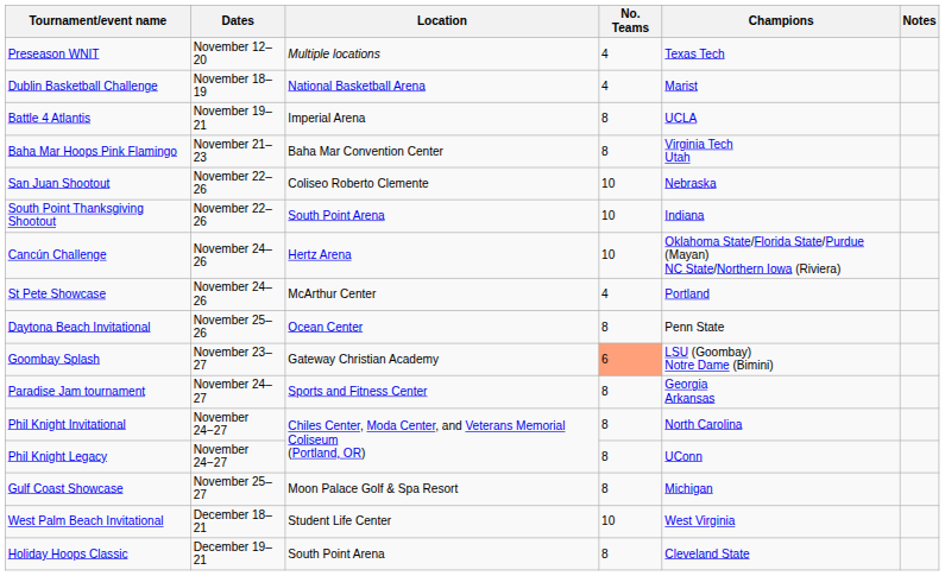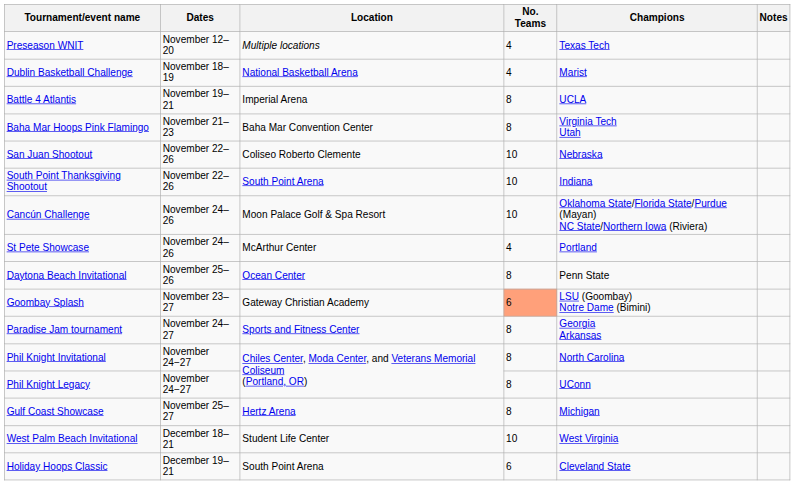 <table class="wikitable sortable wikitable" sortable>
 <tr>
 <th>Tournament/event name</th>
 <th>Dates</th>
 <th>Location</th>
 <th>No. Teams</th>
 <th>Champions</th>
 <th class=unsortable>Notes</th>
 </tr>
 <tr>
 <td><a href='#'>Preseason WNIT</a></td>
 <td>November 12–20</td>
 <td><em>Multiple locations</em></td>
 <td>4</td>
 <td><a href='#'>Texas Tech</a></td>
 <td></td>
 </tr>
 <tr>
 <td><a href='#'>Dublin Basketball Challenge</a></td>
 <td>November 18–19</td>
 <td><a href='#'>National Basketball Arena</a> </td>
 <td>4</td>
 <td><a href='#'>Marist</a></td>
 <td></td>
 </tr>
 <tr>
 <td><a href='#'>Battle 4 Atlantis</a></td>
 <td>November 19–21</td>
 <td>Imperial Arena </td>
 <td>8</td>
 <td><a href='#'>UCLA</a></td>
 <td></td>
 </tr>
 <tr>
 <td><a href='#'>Baha Mar Hoops Pink Flamingo</a></td>
 <td>November 21–23</td>
 <td>Baha Mar Convention Center </td>
 <td>8</td>
 <td><a href='#'>Virginia Tech</a><br><a href='#'>Utah</a></td>
 <td></td>
 </tr>
 <tr>
 <td><a href='#'>San Juan Shootout</a></td>
 <td>November 22–26</td>
 <td>Coliseo Roberto Clemente </td>
 <td>10</td>
 <td><a href='#'>Nebraska</a></td>
 <td></td>
 </tr>
 <tr>
 <td><a href='#'>South Point Thanksgiving Shootout</a></td>
 <td>November 22–26</td>
 <td><a href='#'>South Point Arena</a> </td>
 <td>10</td>
 <td><a href='#'>Indiana</a></td>
 <td></td>
 </tr>
 <tr>
 <td><a href='#'>Cancún Challenge</a></td>
 <td>November 24–26</td>
-<td><a href='#'>Hertz Arena</a> </td>
+<td>Moon Palace Golf & Spa Resort </td>
 <td>10</td>
 <td><a href='#'>Oklahoma State</a>/<a href='#'>Florida State</a>/<a href='#'>Purdue</a> (Mayan)<br><a href='#'>NC State</a>/<a href='#'>Northern Iowa</a> (Riviera)</td>
 <td></td>
 </tr>
 <tr>
 <td><a href='#'>St Pete Showcase</a></td>
 <td>November 24–26</td>
 <td>McArthur Center </td>
 <td>4</td>
 <td><a href='#'>Portland</a></td>
 <td></td>
 </tr>
 <tr>
 <td><a href='#'>Daytona Beach Invitational</a></td>
 <td>November 25–26</td>
 <td><a href='#'>Ocean Center</a> </td>
 <td>8</td>
 <td>Penn State</td>
 <td></td>
 </tr>
 <tr>
 <td><a href='#'>Goombay Splash</a></td>
 <td>November 23–27</td>
 <td>Gateway Christian Academy </td>
 <td style="background: lightsalmon;">6</td>
 <td><a href='#'>LSU</a> (Goombay)<br><a href='#'>Notre Dame</a> (Bimini)</td>
 <td></td>
 </tr>
 <tr>
 <td><a href='#'>Paradise Jam tournament</a></td>
 <td>November 24–27</td>
 <td><a href='#'>Sports and Fitness Center</a> </td>
 <td>8</td>
 <td><a href='#'>Georgia</a><br><a href='#'>Arkansas</a></td>
 <td></td>
 </tr>
 <tr>
 <td><a href='#'>Phil Knight Invitational</a></td>
 <td>November 24−27</td>
 <td rowspan=2><a href='#'>Chiles Center</a>, <a href='#'>Moda Center</a>, and <a href='#'>Veterans Memorial Coliseum</a><br>(<a href='#'>Portland, OR</a>)</td>
 <td>8</td>
 <td><a href='#'>North Carolina</a></td>
 <td></td>
 </tr>
 <tr>
 <td><a href='#'>Phil Knight Legacy</a></td>
 <td>November 24−27</td>
 <td>8</td>
 <td><a href='#'>UConn</a></td>
 <td></td>
 </tr>
 <tr>
 <td><a href='#'>Gulf Coast Showcase</a></td>
 <td>November 25–27</td>
-<td>Moon Palace Golf & Spa Resort </td>
+<td><a href='#'>Hertz Arena</a> </td>
 <td>8</td>
 <td><a href='#'>Michigan</a></td>
 <td></td>
 </tr>
 <tr>
 <td><a href='#'>West Palm Beach Invitational</a></td>
 <td>December 18–21</td>
 <td>Student Life Center </td>
 <td>10</td>
 <td><a href='#'>West Virginia</a></td>
 <td></td>
 </tr>
 <tr>
 <td><a href='#'>Holiday Hoops Classic</a></td>
 <td>December 19–21</td>
 <td>South Point Arena </td>
-<td>8</td>
+<td>6</td>
 <td><a href='#'>Cleveland State</a></td>
 <td></td>
 </tr>
 </table>
